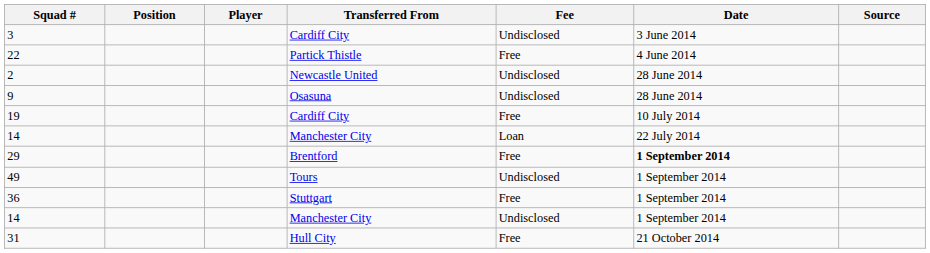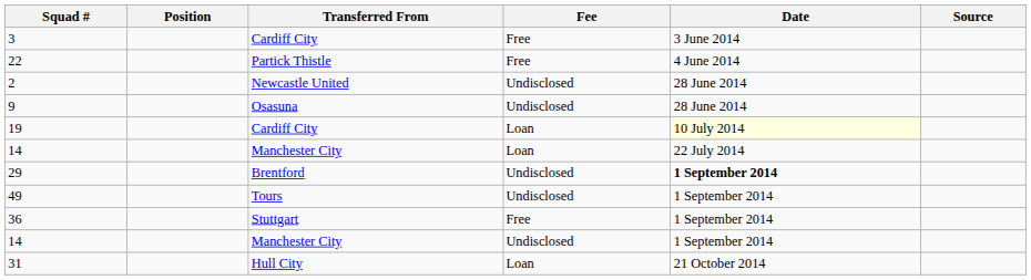 <table class="wikitable sortable" style="width:90%; text-align:center; font-size:95%; text-align:left;">
 <tr>
 <th>Squad #</th>
 <th>Position</th>
-<th>Player</th>
 <th>Transferred From</th>
 <th>Fee</th>
 <th>Date</th>
 <th>Source</th>
 </tr>
 <tr>
 <td>3</td>
 <td></td>
-<td> </td>
 <td> <a href='#'>Cardiff City</a></td>
-<td>Undisclosed</td>
+<td>Free</td>
 <td>3 June 2014</td>
 <td></td>
 </tr>
 <tr>
 <td>22</td>
 <td></td>
-<td> </td>
 <td> <a href='#'>Partick Thistle</a></td>
 <td>Free</td>
 <td>4 June 2014</td>
 <td></td>
 </tr>
 <tr>
 <td>2</td>
 <td></td>
-<td> </td>
 <td> <a href='#'>Newcastle United</a></td>
 <td>Undisclosed</td>
 <td>28 June 2014</td>
 <td></td>
 </tr>
 <tr>
 <td>9</td>
 <td></td>
-<td> </td>
 <td> <a href='#'>Osasuna</a></td>
 <td>Undisclosed</td>
 <td>28 June 2014</td>
 <td></td>
 </tr>
 <tr>
 <td>19</td>
 <td></td>
-<td> </td>
 <td> <a href='#'>Cardiff City</a></td>
-<td>Free</td>
-<td>10 July 2014</td>
+<td>Loan</td>
+<td style="background: lightyellow;">10 July 2014</td>
 <td></td>
 </tr>
 <tr>
 <td>14</td>
 <td></td>
-<td> </td>
 <td> <a href='#'>Manchester City</a></td>
 <td>Loan</td>
 <td>22 July 2014</td>
 <td></td>
 </tr>
 <tr>
 <td>29</td>
 <td></td>
-<td> </td>
 <td> <a href='#'>Brentford</a></td>
-<td>Free</td>
+<td>Undisclosed</td>
 <td><strong>1 September 2014</strong></td>
 <td></td>
 </tr>
 <tr>
 <td>49</td>
 <td></td>
-<td> </td>
 <td> <a href='#'>Tours</a></td>
 <td>Undisclosed</td>
 <td>1 September 2014</td>
 <td></td>
 </tr>
 <tr>
 <td>36</td>
 <td></td>
-<td> </td>
 <td> <a href='#'>Stuttgart</a></td>
 <td>Free</td>
 <td>1 September 2014</td>
 <td></td>
 </tr>
 <tr>
 <td>14</td>
 <td></td>
-<td> </td>
 <td> <a href='#'>Manchester City</a></td>
 <td>Undisclosed</td>
 <td>1 September 2014</td>
 <td></td>
 </tr>
 <tr>
 <td>31</td>
 <td></td>
-<td> </td>
 <td> <a href='#'>Hull City</a></td>
-<td>Free</td>
+<td>Loan</td>
 <td>21 October 2014</td>
 <td></td>
 </tr>
 </table>
